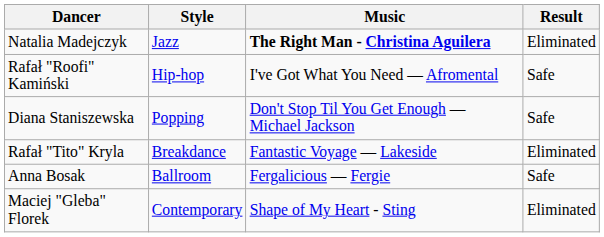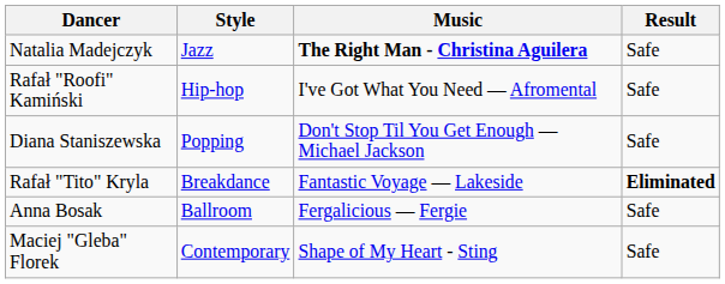 <table class="wikitable">
 <tr>
 <th>Dancer</th>
 <th>Style</th>
 <th>Music</th>
 <th>Result</th>
 </tr>
 <tr>
 <td>Natalia Madejczyk</td>
 <td><a href='#'>Jazz</a></td>
 <td><strong>The Right Man - <a href='#'>Christina Aguilera</a></strong></td>
-<td>Eliminated</td>
+<td>Safe</td>
 </tr>
 <tr>
 <td>Rafał "Roofi" Kamiński</td>
 <td><a href='#'>Hip-hop</a></td>
 <td>I've Got What You Need — <a href='#'>Afromental</a></td>
 <td>Safe</td>
 </tr>
 <tr>
 <td>Diana Staniszewska</td>
 <td><a href='#'>Popping</a></td>
 <td><a href='#'>Don't Stop Til You Get Enough</a> — <a href='#'>Michael Jackson</a></td>
 <td>Safe</td>
 </tr>
 <tr>
 <td>Rafał "Tito" Kryla</td>
 <td><a href='#'>Breakdance</a></td>
 <td><a href='#'>Fantastic Voyage</a> — <a href='#'>Lakeside</a></td>
-<td>Eliminated</td>
+<td><strong>Eliminated</strong></td>
 </tr>
 <tr>
 <td>Anna Bosak</td>
 <td><a href='#'>Ballroom</a></td>
 <td><a href='#'>Fergalicious</a> — <a href='#'>Fergie</a></td>
 <td>Safe</td>
 </tr>
 <tr>
 <td>Maciej "Gleba" Florek</td>
 <td><a href='#'>Contemporary</a></td>
 <td><a href='#'>Shape of My Heart</a> - <a href='#'>Sting</a></td>
-<td>Eliminated</td>
+<td>Safe</td>
 </tr>
 </table>
